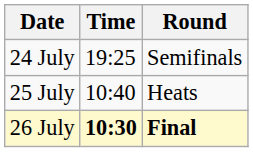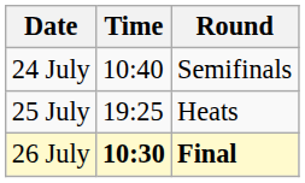 <table class="wikitable">
 <tr>
 <th>Date</th>
 <th>Time</th>
 <th>Round</th>
 </tr>
 <tr>
 <td>24 July</td>
-<td>19:25</td>
+<td>10:40</td>
 <td>Semifinals</td>
 </tr>
 <tr>
 <td>25 July</td>
-<td>10:40</td>
+<td>19:25</td>
 <td>Heats</td>
 </tr>
 <tr style=background:lemonchiffon>
 <td>26 July</td>
 <td><strong>10:30</strong></td>
 <td><strong>Final</strong></td>
 </tr>
 </table>
